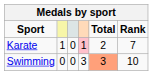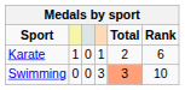 <table class="wikitable" style="font-size:100%;">
 <tr align=center style="background:#efefef;">
 <th colspan=7><strong>Medals by sport</strong></th>
 </tr>
 <tr align=center align=center>
 <td><strong>Sport</strong></td>
 <td style="background:#f7f6a8;"></td>
 <td style="background:#dce5e5;"></td>
 <td style="background:#ffdab9;"></td>
 <td><strong>Total</strong></td>
 <td><strong>Rank</strong></td>
 </tr>
 <tr align=center align=center>
 <td align=left><a href='#'>Karate</a></td>
 <td>1</td>
 <td>0</td>
-<td style="background: pink;">1</td>
+<td>1</td>
 <td>2</td>
-<td>7</td>
+<td>6</td>
 </tr>
 <tr align=center>
 <td align=left><a href='#'>Swimming</a></td>
 <td>0</td>
 <td>0</td>
 <td>3</td>
 <td style="background: lightsalmon;">3</td>
 <td>10</td>
 </tr>
 </table>
